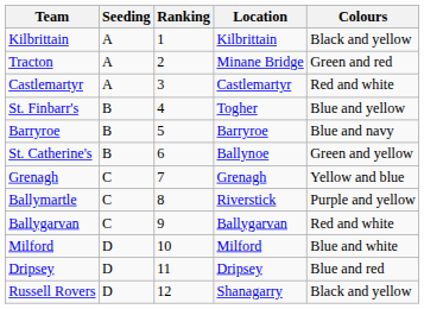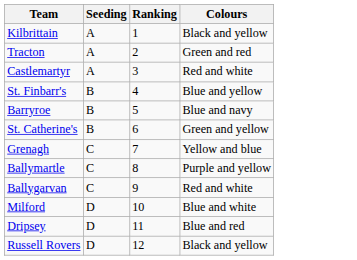 <table class="wikitable sortable">
 <tr>
 <th>Team</th>
 <th>Seeding</th>
 <th>Ranking</th>
-<th>Location</th>
 <th>Colours</th>
 </tr>
 <tr>
 <td><a href='#'>Kilbrittain</a></td>
 <td>A</td>
 <td>1</td>
-<td><a href='#'>Kilbrittain</a></td>
 <td>Black and yellow</td>
 </tr>
 <tr>
 <td><a href='#'>Tracton</a></td>
 <td>A</td>
 <td>2</td>
-<td><a href='#'>Minane Bridge</a></td>
 <td>Green and red</td>
 </tr>
 <tr>
 <td><a href='#'>Castlemartyr</a></td>
 <td>A</td>
 <td>3</td>
-<td><a href='#'>Castlemartyr</a></td>
 <td>Red and white</td>
 </tr>
 <tr>
 <td><a href='#'>St. Finbarr's</a></td>
 <td>B</td>
 <td>4</td>
-<td><a href='#'>Togher</a></td>
 <td>Blue and yellow</td>
 </tr>
 <tr>
 <td><a href='#'>Barryroe</a></td>
 <td>B</td>
 <td>5</td>
-<td><a href='#'>Barryroe</a></td>
 <td>Blue and navy</td>
 </tr>
 <tr>
 <td><a href='#'>St. Catherine's</a></td>
 <td>B</td>
 <td>6</td>
-<td><a href='#'>Ballynoe</a></td>
 <td>Green and yellow</td>
 </tr>
 <tr>
 <td><a href='#'>Grenagh</a></td>
 <td>C</td>
 <td>7</td>
-<td><a href='#'>Grenagh</a></td>
 <td>Yellow and blue</td>
 </tr>
 <tr>
 <td><a href='#'>Ballymartle</a></td>
 <td>C</td>
 <td>8</td>
-<td><a href='#'>Riverstick</a></td>
 <td>Purple and yellow</td>
 </tr>
 <tr>
 <td><a href='#'>Ballygarvan</a></td>
 <td>C</td>
 <td>9</td>
-<td><a href='#'>Ballygarvan</a></td>
 <td>Red and white</td>
 </tr>
 <tr>
 <td><a href='#'>Milford</a></td>
 <td>D</td>
 <td>10</td>
-<td><a href='#'>Milford</a></td>
 <td>Blue and white</td>
 </tr>
 <tr>
 <td><a href='#'>Dripsey</a></td>
 <td>D</td>
 <td>11</td>
-<td><a href='#'>Dripsey</a></td>
 <td>Blue and red</td>
 </tr>
 <tr>
 <td><a href='#'>Russell Rovers</a></td>
 <td>D</td>
 <td>12</td>
-<td><a href='#'>Shanagarry</a></td>
 <td>Black and yellow</td>
 </tr>
 </table>
